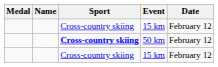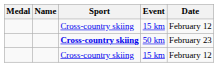 <table class="wikitable sortable" style="font-size:90%">
 <tr>
 <th>Medal</th>
 <th>Name</th>
 <th>Sport</th>
 <th>Event</th>
 <th>Date</th>
 </tr>
 <tr>
 <td></td>
 <td></td>
 <td><a href='#'>Cross-country skiing</a></td>
 <td><a href='#'>15 km</a></td>
 <td>February 12</td>
 </tr>
 <tr>
 <td></td>
 <td></td>
 <td><strong><a href='#'>Cross-country skiing</a></strong></td>
 <td><a href='#'>50 km</a></td>
-<td>February 12</td>
+<td>February 23</td>
 </tr>
 <tr>
 <td></td>
 <td></td>
 <td><a href='#'>Cross-country skiing</a></td>
 <td><a href='#'>15 km</a></td>
 <td>February 12</td>
 </tr>
 </table>
